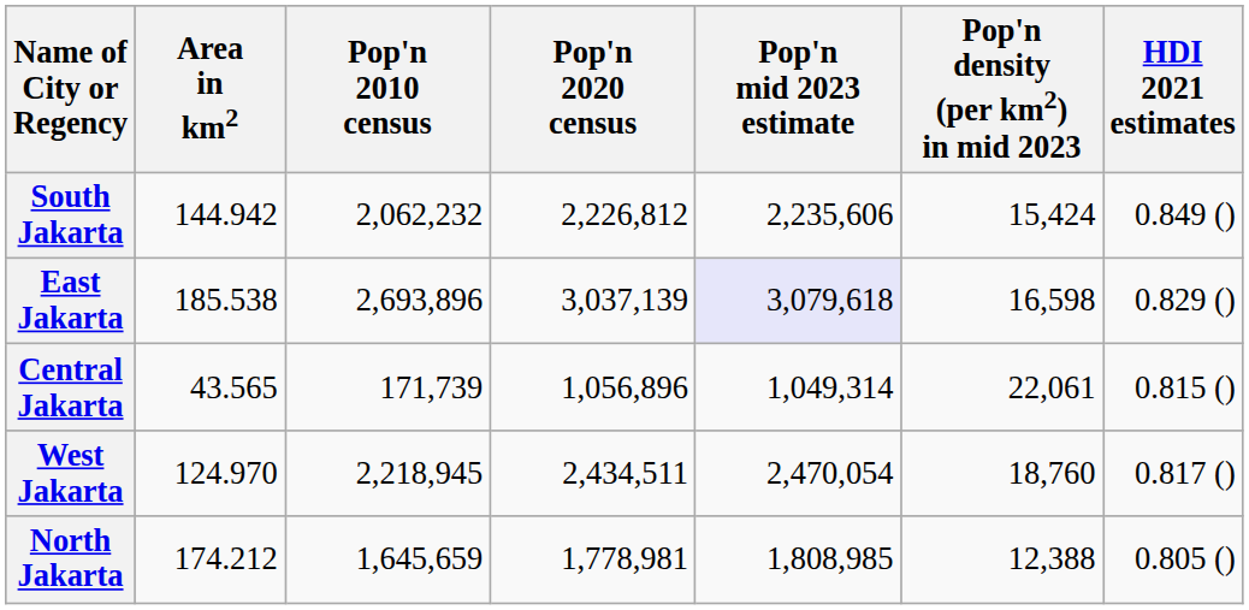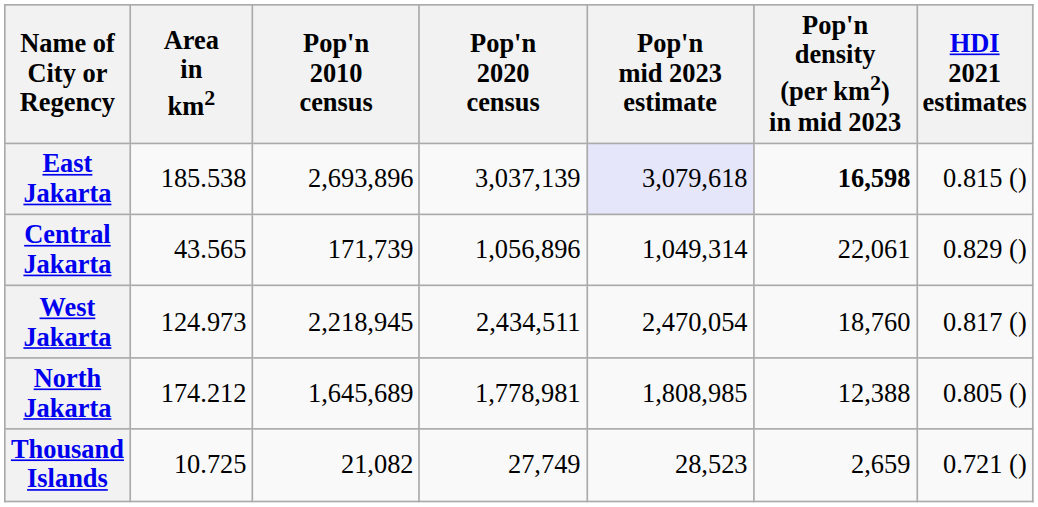 <table class="wikitable sortable" style="margin-left: auto; margin-right: auto; border: none;">
 <tr>
 <th>Name of <br>City or<br>Regency</th>
 <th width="70">Area <br>in<br>km<sup>2</sup></th>
 <th style="width:100px;">Pop'n <br>2010 <br>census</th>
 <th style="width:100px;">Pop'n <br>2020 <br>census</th>
 <th style="width:100px;">Pop'n <br>mid 2023<br>estimate</th>
 <th style="width:100px;">Pop'n <br>density<br>(per km<sup>2</sup>)<br>in mid 2023</th>
 <th><a href='#'>HDI</a><br> 2021 estimates</th>
 </tr>
 <tr style="text-align:right;">
-<th><a href='#'>South Jakarta</a></th>
-<td>144.942</td>
-<td>2,062,232</td>
-<td>2,226,812</td>
-<td>2,235,606</td>
-<td>15,424</td>
-<td>0.849 ()</td>
-</tr>
-<tr style="text-align:right;">
 <th><a href='#'>East Jakarta</a></th>
 <td>185.538</td>
 <td>2,693,896</td>
 <td>3,037,139</td>
 <td style="background: lavender;">3,079,618</td>
-<td>16,598</td>
-<td>0.829 ()</td>
+<td><strong>16,598</strong></td>
+<td>0.815 ()</td>
 </tr>
 <tr style="text-align:right;">
 <th><a href='#'>Central Jakarta</a></th>
 <td>43.565</td>
 <td>171,739</td>
 <td>1,056,896</td>
 <td>1,049,314</td>
 <td>22,061</td>
-<td>0.815 ()</td>
+<td>0.829 ()</td>
 </tr>
 <tr style="text-align:right;">
 <th><a href='#'>West Jakarta</a></th>
-<td>124.970</td>
+<td>124.973</td>
 <td>2,218,945</td>
 <td>2,434,511</td>
 <td>2,470,054</td>
 <td>18,760</td>
 <td>0.817 ()</td>
 </tr>
 <tr style="text-align:right;">
 <th><a href='#'>North Jakarta</a></th>
 <td>174.212</td>
-<td>1,645,659</td>
+<td>1,645,689</td>
 <td>1,778,981</td>
 <td>1,808,985</td>
 <td>12,388</td>
 <td>0.805 ()</td>
 </tr>
+<tr style="text-align:right;">
+<th><a href='#'>Thousand Islands</a></th>
+<td>10.725</td>
+<td>21,082</td>
+<td>27,749</td>
+<td>28,523</td>
+<td>2,659</td>
+<td>0.721 ()</td>
+</tr>
 </table>
